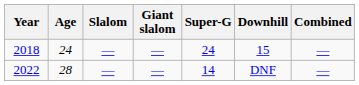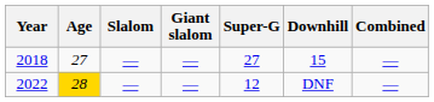 <table class=wikitable style="text-align:center">
 <tr>
 <th>  Year  </th>
 <th> Age </th>
 <th> Slalom </th>
 <th> Giant <br> slalom </th>
 <th>Super-G</th>
 <th>Downhill</th>
 <th>Combined</th>
 </tr>
 <tr>
 <td><a href='#'>2018</a></td>
-<td><em>24</em></td>
+<td><em>27</em></td>
 <td><a href='#'>—</a></td>
 <td><a href='#'>—</a></td>
-<td><a href='#'>24</a></td>
+<td><a href='#'>27</a></td>
 <td><a href='#'>15</a></td>
 <td><a href='#'>—</a></td>
 </tr>
 <tr>
 <td><a href='#'>2022</a></td>
-<td><em>28</em></td>
+<td style="background: gold;"><em>28</em></td>
 <td><a href='#'>—</a></td>
 <td><a href='#'>—</a></td>
-<td><a href='#'>14</a></td>
+<td><a href='#'>12</a></td>
 <td><a href='#'>DNF</a></td>
 <td><a href='#'>—</a></td>
 </tr>
 </table>
